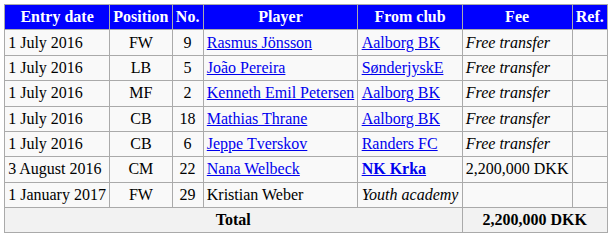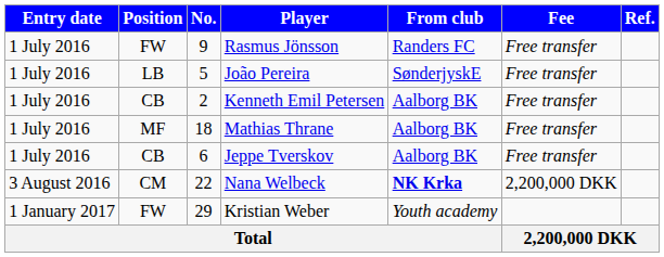 <table class="wikitable sortable">
 <tr>
 <th style="background:#0000ff; color:white;"><strong>Entry date</strong></th>
 <th style="background:#0000ff; color:white;"><strong>Position</strong></th>
 <th style="background:#0000ff; color:white;"><strong>No.</strong></th>
 <th style="background:#0000ff; color:white;"><strong>Player</strong></th>
 <th style="background:#0000ff; color:white;"><strong>From club</strong></th>
 <th style="background:#0000ff; color:white;"><strong>Fee</strong></th>
 <th style="background:#0000ff; color:white;"><strong>Ref.</strong></th>
 </tr>
 <tr>
 <td>1 July 2016</td>
 <td style="text-align:center;">FW</td>
 <td style="text-align:center;">9</td>
 <td style="text-align:left;"> <a href='#'>Rasmus Jönsson</a></td>
-<td style="text-align:left;"> <a href='#'>Aalborg BK</a></td>
+<td style="text-align:left;"> <a href='#'>Randers FC</a></td>
 <td><em>Free transfer</em></td>
 <td></td>
 </tr>
 <tr>
 <td>1 July 2016</td>
 <td style="text-align:center;">LB</td>
 <td style="text-align:center;">5</td>
 <td style="text-align:left;"> <a href='#'>João Pereira</a></td>
 <td style="text-align:left;"> <a href='#'>SønderjyskE</a></td>
 <td><em>Free transfer</em></td>
 <td></td>
 </tr>
 <tr>
 <td>1 July 2016</td>
-<td style="text-align:center;">MF</td>
+<td style="text-align:center;">CB</td>
 <td style="text-align:center;">2</td>
 <td style="text-align:left;"> <a href='#'>Kenneth Emil Petersen</a></td>
 <td style="text-align:left;"> <a href='#'>Aalborg BK</a></td>
 <td><em>Free transfer</em></td>
 <td></td>
 </tr>
 <tr>
 <td>1 July 2016</td>
-<td style="text-align:center;">CB</td>
+<td style="text-align:center;">MF</td>
 <td style="text-align:center;">18</td>
 <td style="text-align:left;"> <a href='#'>Mathias Thrane</a></td>
 <td style="text-align:left;"> <a href='#'>Aalborg BK</a></td>
 <td><em>Free transfer</em></td>
 <td></td>
 </tr>
 <tr>
 <td>1 July 2016</td>
 <td style="text-align:center;">CB</td>
 <td style="text-align:center;">6</td>
 <td style="text-align:left;"> <a href='#'>Jeppe Tverskov</a></td>
-<td style="text-align:left;"> <a href='#'>Randers FC</a></td>
+<td style="text-align:left;"> <a href='#'>Aalborg BK</a></td>
 <td><em>Free transfer</em></td>
 <td></td>
 </tr>
 <tr>
 <td>3 August 2016</td>
 <td style="text-align:center;">CM</td>
 <td style="text-align:center;">22</td>
 <td style="text-align:left;"> <a href='#'>Nana Welbeck</a></td>
 <td style="text-align:left;"><strong> <a href='#'>NK Krka</a></strong></td>
 <td>2,200,000 DKK</td>
 <td></td>
 </tr>
 <tr>
 <td>1 January 2017</td>
 <td style="text-align:center;">FW</td>
 <td style="text-align:center;">29</td>
 <td style="text-align:left;"> Kristian Weber</td>
 <td style="text-align:left;"><em>Youth academy</em></td>
 <td></td>
 <td></td>
 </tr>
 <tr>
 <th colspan="5">Total</th>
 <th colspan="2">2,200,000 DKK</th>
 </tr>
 </table>
